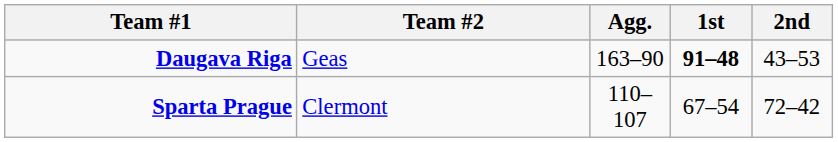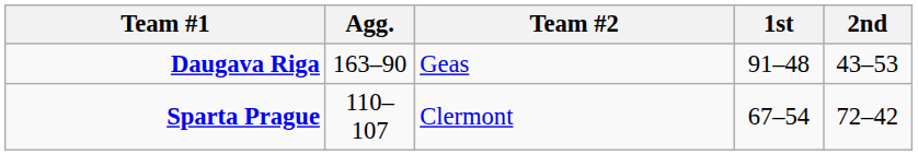 <table class=wikitable style="text-align:center">
 <tr>
 <th width=200>Team #1</th>
+<th width=50>Agg.</th>
 <th width=200>Team #2</th>
-<th width=50>Agg.</th>
 <th width=50>1st</th>
 <th width=50>2nd</th>
 </tr>
 <tr>
 <td align=right><strong><a href='#'>Daugava Riga</a></strong> </td>
+<td align=center>163–90</td>
 <td align=left> <a href='#'>Geas</a></td>
-<td align=center>163–90</td>
-<td align=center><strong>91–48</strong></td>
+<td align=center>91–48</td>
 <td align=center>43–53</td>
 </tr>
 <tr>
 <td align=right><strong><a href='#'>Sparta Prague</a></strong> </td>
+<td align=center>110–107</td>
 <td align=left> <a href='#'>Clermont</a></td>
-<td align=center>110–107</td>
 <td align=center>67–54</td>
 <td align=center>72–42</td>
 </tr>
 </table>
